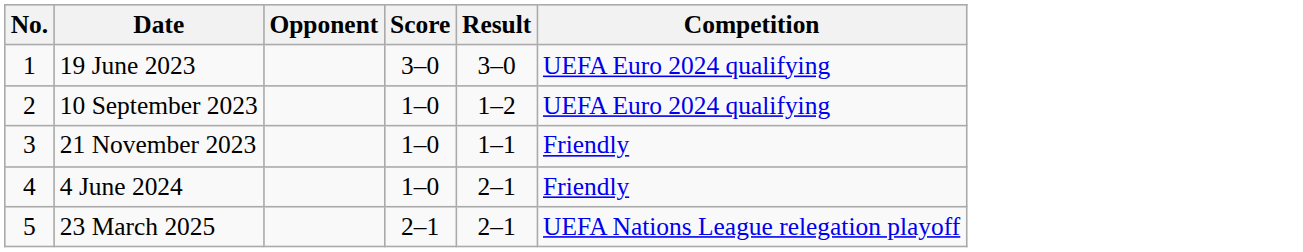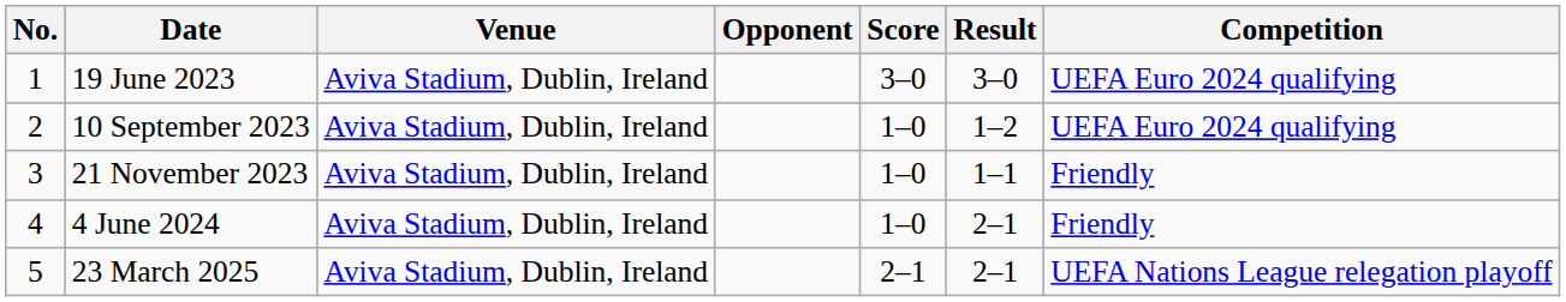 <table class="wikitable">
 <tr>
 <th>No.</th>
 <th>Date</th>
+<th>Venue</th>
 <th>Opponent</th>
 <th>Score</th>
 <th>Result</th>
 <th>Competition</th>
 </tr>
 <tr>
 <td align=center>1</td>
 <td>19 June 2023</td>
+<td><a href='#'>Aviva Stadium</a>, Dublin, Ireland</td>
 <td></td>
 <td align=center>3–0</td>
 <td align=center>3–0</td>
 <td><a href='#'>UEFA Euro 2024 qualifying</a></td>
 </tr>
 <tr>
 <td align=center>2</td>
 <td>10 September 2023</td>
+<td><a href='#'>Aviva Stadium</a>, Dublin, Ireland</td>
 <td></td>
 <td align=center>1–0</td>
 <td align=center>1–2</td>
 <td><a href='#'>UEFA Euro 2024 qualifying</a></td>
 </tr>
 <tr>
 <td align=center>3</td>
 <td>21 November 2023</td>
+<td><a href='#'>Aviva Stadium</a>, Dublin, Ireland</td>
 <td></td>
 <td align=center>1–0</td>
 <td align=center>1–1</td>
 <td><a href='#'>Friendly</a></td>
 </tr>
 <tr>
 <td align=center>4</td>
 <td>4 June 2024</td>
+<td><a href='#'>Aviva Stadium</a>, Dublin, Ireland</td>
 <td></td>
 <td align=center>1–0</td>
 <td align=center>2–1</td>
 <td><a href='#'>Friendly</a></td>
 </tr>
 <tr>
 <td align=center>5</td>
 <td>23 March 2025</td>
+<td><a href='#'>Aviva Stadium</a>, Dublin, Ireland</td>
 <td></td>
 <td align="center">2–1</td>
 <td align="center">2–1</td>
 <td><a href='#'>UEFA Nations League relegation playoff</a></td>
 </tr>
 </table>
